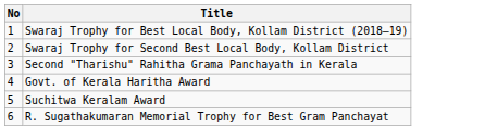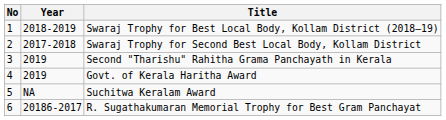 <table class="wikitable">
 <tr>
 <th>No</th>
+<th>Year</th>
 <th>Title</th>
 </tr>
 <tr>
 <td>1</td>
+<td>2018-2019</td>
 <td>Swaraj Trophy for Best Local Body, Kollam District (2018–19)</td>
 </tr>
 <tr>
 <td>2</td>
+<td>2017-2018</td>
 <td>Swaraj Trophy for Second Best Local Body, Kollam District</td>
 </tr>
 <tr>
 <td>3</td>
+<td>2019</td>
 <td>Second "Tharishu" Rahitha Grama Panchayath in Kerala</td>
 </tr>
 <tr>
 <td>4</td>
+<td>2019</td>
 <td>Govt. of Kerala Haritha Award</td>
 </tr>
 <tr>
 <td>5</td>
+<td>NA</td>
 <td>Suchitwa Keralam Award</td>
 </tr>
 <tr>
 <td>6</td>
+<td>20186-2017</td>
 <td>R. Sugathakumaran Memorial Trophy for Best Gram Panchayat</td>
 </tr>
 </table>
